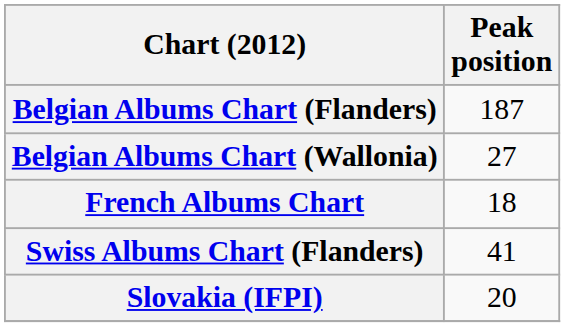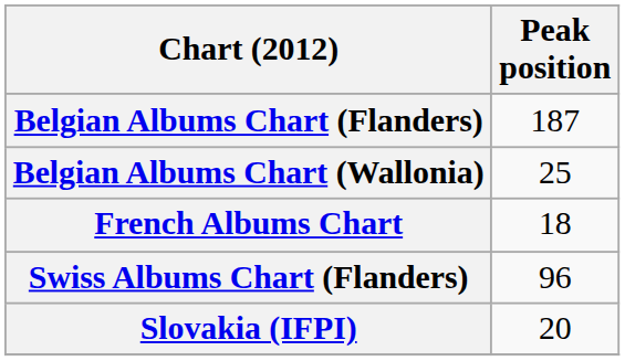 <table class="wikitable sortable plainrowheaders" border="1">
 <tr>
 <th scope="col">Chart (2012)</th>
 <th scope="col">Peak<br>position</th>
 </tr>
 <tr>
 <th scope="row"><a href='#'>Belgian Albums Chart</a> (Flanders)</th>
 <td align="center">187</td>
 </tr>
 <tr>
 <th scope="row"><a href='#'>Belgian Albums Chart</a> (Wallonia)</th>
-<td align="center">27</td>
+<td align="center">25</td>
 </tr>
 <tr>
 <th scope="row"><a href='#'>French Albums Chart</a></th>
 <td align="center">18</td>
 </tr>
 <tr>
 <th scope="row"><a href='#'>Swiss Albums Chart</a> (Flanders)</th>
-<td align="center">41</td>
+<td align="center">96</td>
 </tr>
 <tr>
 <th scope="row"><a href='#'>Slovakia (IFPI)</a></th>
 <td align="center">20</td>
 </tr>
 <tr>
 </tr>
 </table>
